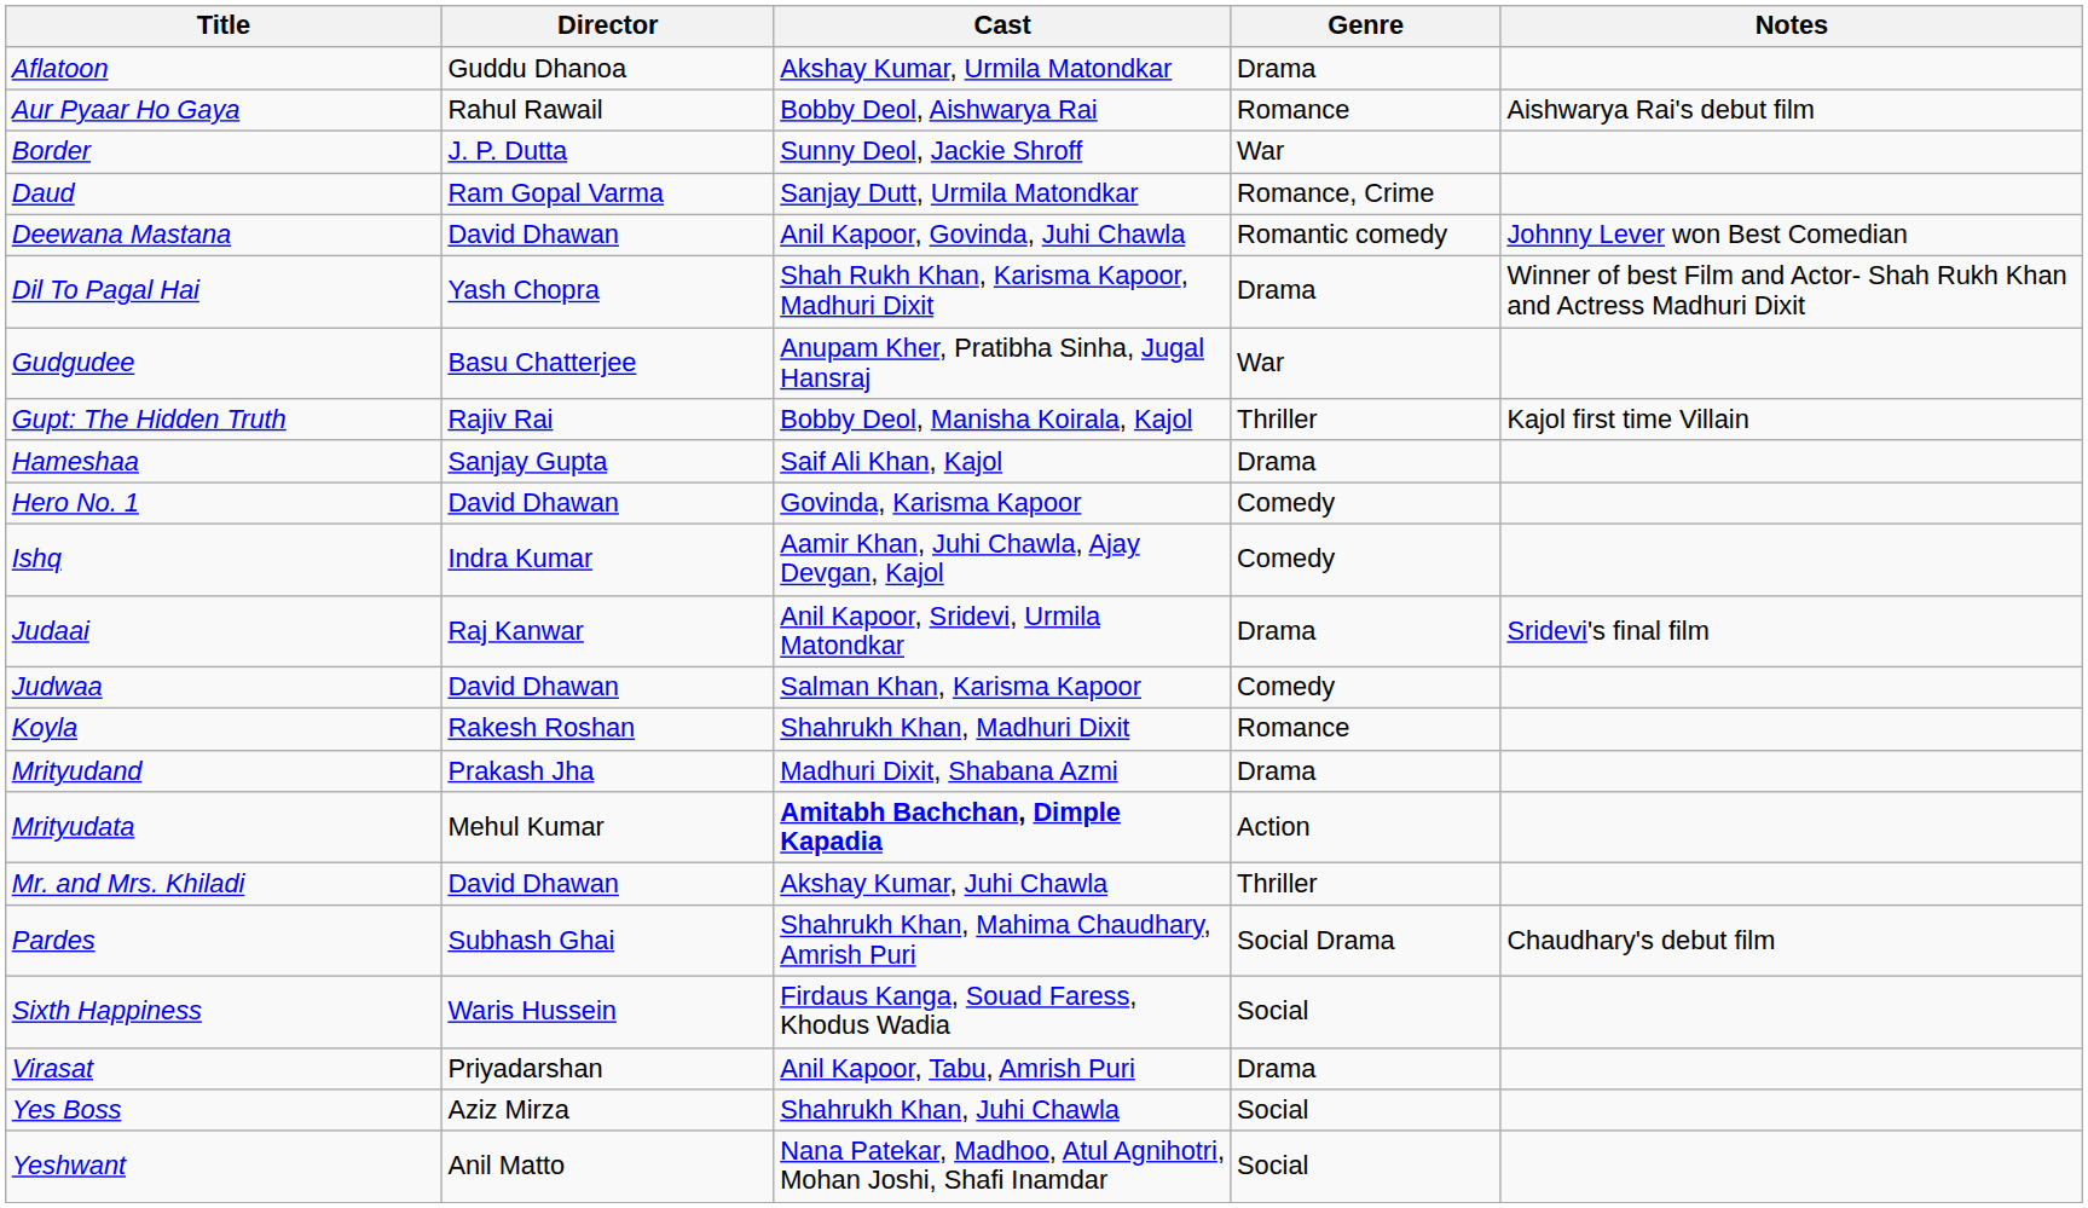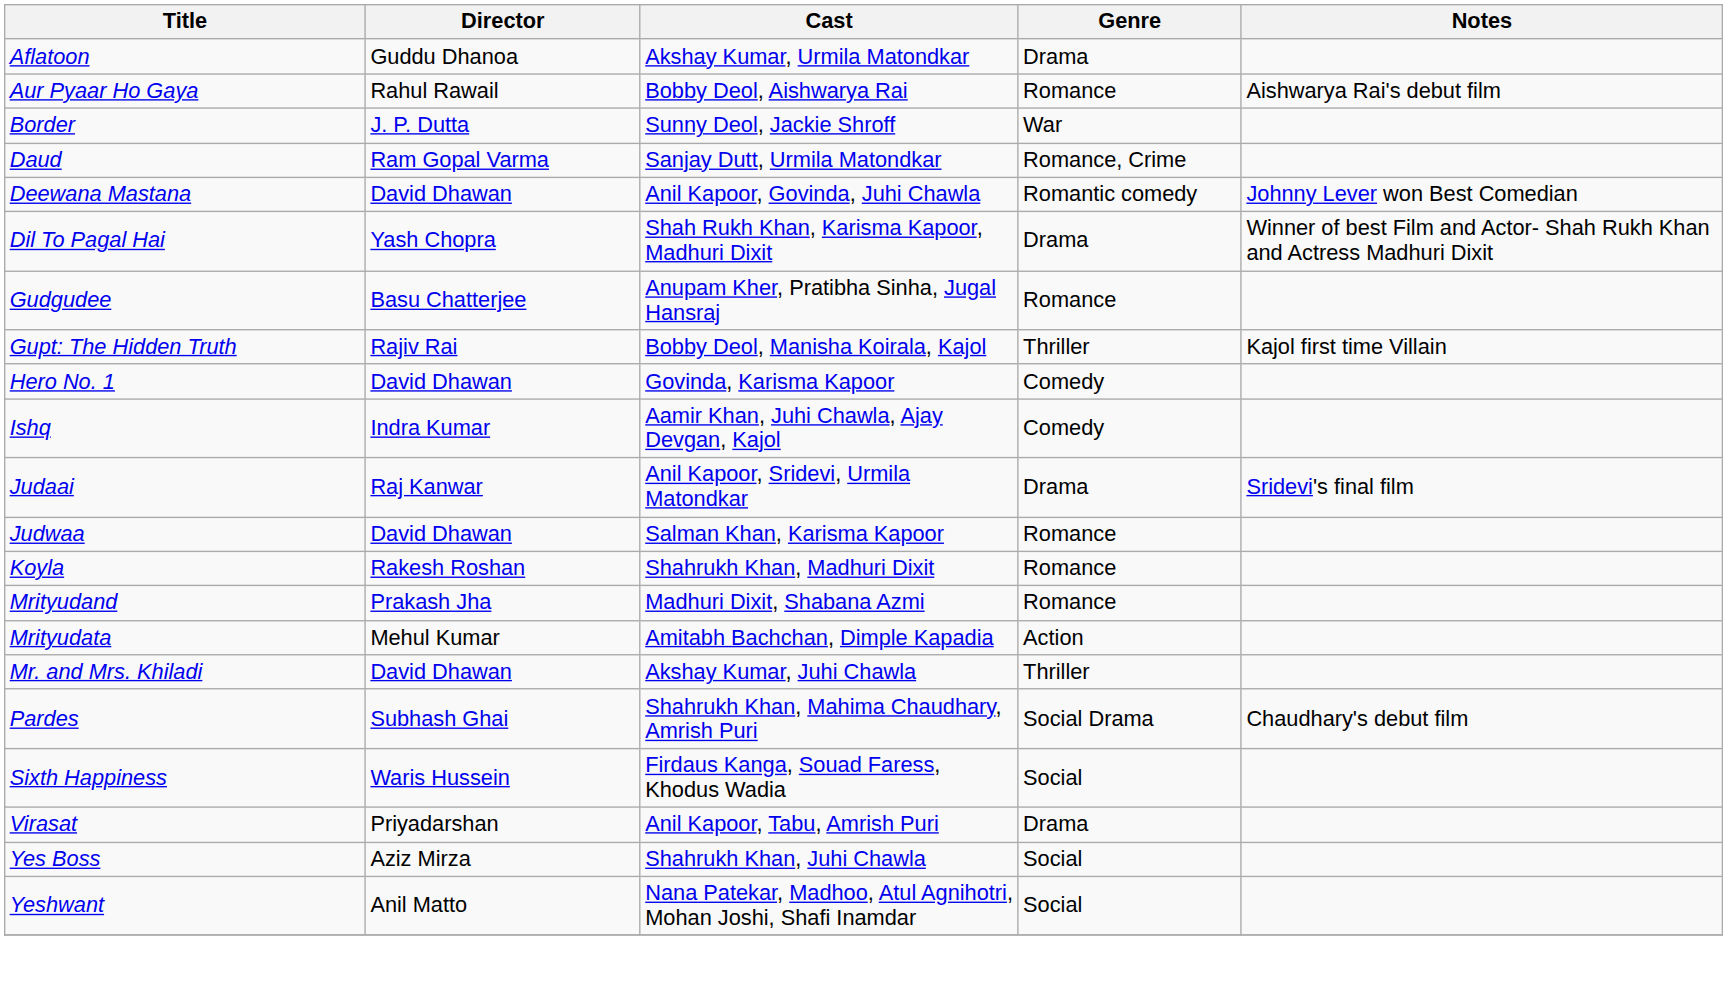 <table class="wikitable sortable" width= "100%">
 <tr>
 <th width=21%>Title</th>
 <th width=16%>Director</th>
 <th width=22%>Cast</th>
 <th width=13%>Genre</th>
 <th width=28%>Notes</th>
 </tr>
 <tr>
 <td><em><a href='#'>Aflatoon</a></em></td>
 <td>Guddu Dhanoa</td>
 <td><a href='#'>Akshay Kumar</a>, <a href='#'>Urmila Matondkar</a></td>
 <td>Drama</td>
 <td></td>
 </tr>
 <tr>
 <td><em><a href='#'>Aur Pyaar Ho Gaya</a></em></td>
 <td>Rahul Rawail</td>
 <td><a href='#'>Bobby Deol</a>, <a href='#'>Aishwarya Rai</a></td>
 <td>Romance</td>
 <td>Aishwarya Rai's debut film</td>
 </tr>
 <tr>
 <td><em><a href='#'>Border</a></em></td>
 <td><a href='#'>J. P. Dutta</a></td>
 <td><a href='#'>Sunny Deol</a>, <a href='#'>Jackie Shroff</a></td>
 <td>War</td>
 <td></td>
 </tr>
 <tr>
 <td><em><a href='#'>Daud</a></em></td>
 <td><a href='#'>Ram Gopal Varma</a></td>
 <td><a href='#'>Sanjay Dutt</a>, <a href='#'>Urmila Matondkar</a></td>
 <td>Romance, Crime</td>
 <td></td>
 </tr>
 <tr>
 <td><em><a href='#'>Deewana Mastana</a></em></td>
 <td><a href='#'>David Dhawan</a></td>
 <td><a href='#'>Anil Kapoor</a>, <a href='#'>Govinda</a>, <a href='#'>Juhi Chawla</a></td>
 <td>Romantic comedy</td>
 <td><a href='#'>Johnny Lever</a> won Best Comedian</td>
 </tr>
 <tr>
 <td><em><a href='#'>Dil To Pagal Hai</a></em></td>
 <td><a href='#'>Yash Chopra</a></td>
 <td><a href='#'>Shah Rukh Khan</a>, <a href='#'>Karisma Kapoor</a>, <a href='#'>Madhuri Dixit</a></td>
 <td>Drama</td>
 <td>Winner of best Film and Actor- Shah Rukh Khan and Actress Madhuri Dixit</td>
 </tr>
 <tr>
 <td><em><a href='#'>Gudgudee</a></em></td>
 <td><a href='#'>Basu Chatterjee</a></td>
 <td><a href='#'>Anupam Kher</a>, Pratibha Sinha, <a href='#'>Jugal Hansraj</a></td>
-<td>War</td>
+<td>Romance</td>
 <td></td>
 </tr>
 <tr>
 <td><em><a href='#'>Gupt: The Hidden Truth</a></em></td>
 <td><a href='#'>Rajiv Rai</a></td>
 <td><a href='#'>Bobby Deol</a>, <a href='#'>Manisha Koirala</a>, <a href='#'>Kajol</a></td>
 <td>Thriller</td>
 <td>Kajol first time Villain</td>
-</tr>
-<tr>
-<td><em><a href='#'>Hameshaa</a></em></td>
-<td><a href='#'>Sanjay Gupta</a></td>
-<td><a href='#'>Saif Ali Khan</a>, <a href='#'>Kajol</a></td>
-<td>Drama</td>
-<td></td>
 </tr>
 <tr>
 <td><em><a href='#'>Hero No. 1</a></em></td>
 <td><a href='#'>David Dhawan</a></td>
 <td><a href='#'>Govinda</a>, <a href='#'>Karisma Kapoor</a></td>
 <td>Comedy</td>
 <td></td>
 </tr>
 <tr>
 <td><em><a href='#'>Ishq</a></em></td>
 <td><a href='#'>Indra Kumar</a></td>
 <td><a href='#'>Aamir Khan</a>, <a href='#'>Juhi Chawla</a>, <a href='#'>Ajay Devgan</a>, <a href='#'>Kajol</a></td>
 <td>Comedy</td>
 <td></td>
 </tr>
 <tr>
 <td><em><a href='#'>Judaai</a></em></td>
 <td><a href='#'>Raj Kanwar</a></td>
 <td><a href='#'>Anil Kapoor</a>, <a href='#'>Sridevi</a>, <a href='#'>Urmila Matondkar</a></td>
 <td>Drama</td>
 <td><a href='#'>Sridevi</a>'s final film</td>
 </tr>
 <tr>
 <td><em><a href='#'>Judwaa</a></em></td>
 <td><a href='#'>David Dhawan</a></td>
 <td><a href='#'>Salman Khan</a>, <a href='#'>Karisma Kapoor</a></td>
-<td>Comedy</td>
+<td>Romance</td>
 <td></td>
 </tr>
 <tr>
 <td><em><a href='#'>Koyla</a></em></td>
 <td><a href='#'>Rakesh Roshan</a></td>
 <td><a href='#'>Shahrukh Khan</a>, <a href='#'>Madhuri Dixit</a></td>
 <td>Romance</td>
 <td></td>
 </tr>
 <tr>
 <td><em><a href='#'>Mrityudand</a></em></td>
 <td><a href='#'>Prakash Jha</a></td>
 <td><a href='#'>Madhuri Dixit</a>, <a href='#'>Shabana Azmi</a></td>
-<td>Drama</td>
+<td>Romance</td>
 <td></td>
 </tr>
 <tr>
 <td><em><a href='#'>Mrityudata</a></em></td>
 <td>Mehul Kumar</td>
-<td><strong><a href='#'>Amitabh Bachchan</a>, <a href='#'>Dimple Kapadia</a></strong></td>
+<td><a href='#'>Amitabh Bachchan</a>, <a href='#'>Dimple Kapadia</a></td>
 <td>Action</td>
 <td></td>
 </tr>
 <tr>
 <td><em><a href='#'>Mr. and Mrs. Khiladi</a></em></td>
 <td><a href='#'>David Dhawan</a></td>
 <td><a href='#'>Akshay Kumar</a>, <a href='#'>Juhi Chawla</a></td>
 <td>Thriller</td>
 <td></td>
 </tr>
 <tr>
 <td><em><a href='#'>Pardes</a></em></td>
 <td><a href='#'>Subhash Ghai</a></td>
 <td><a href='#'>Shahrukh Khan</a>, <a href='#'>Mahima Chaudhary</a>, <a href='#'>Amrish Puri</a></td>
 <td>Social Drama</td>
 <td>Chaudhary's debut film</td>
 </tr>
 <tr>
 <td><em><a href='#'>Sixth Happiness</a></em></td>
 <td><a href='#'>Waris Hussein</a></td>
 <td><a href='#'>Firdaus Kanga</a>, <a href='#'>Souad Faress</a>, Khodus Wadia</td>
 <td>Social</td>
 <td></td>
 </tr>
 <tr>
 <td><em><a href='#'>Virasat</a></em></td>
 <td>Priyadarshan</td>
 <td><a href='#'>Anil Kapoor</a>, <a href='#'>Tabu</a>, <a href='#'>Amrish Puri</a></td>
 <td>Drama</td>
 <td></td>
 </tr>
 <tr>
 <td><em><a href='#'>Yes Boss</a></em></td>
 <td>Aziz Mirza</td>
 <td><a href='#'>Shahrukh Khan</a>, <a href='#'>Juhi Chawla</a></td>
 <td>Social</td>
 <td></td>
 </tr>
 <tr>
 <td><em><a href='#'>Yeshwant</a></em></td>
 <td>Anil Matto</td>
 <td><a href='#'>Nana Patekar</a>, <a href='#'>Madhoo</a>, <a href='#'>Atul Agnihotri</a>, Mohan Joshi, Shafi Inamdar</td>
 <td>Social</td>
 <td></td>
 </tr>
 <tr>
 </tr>
 </table>
